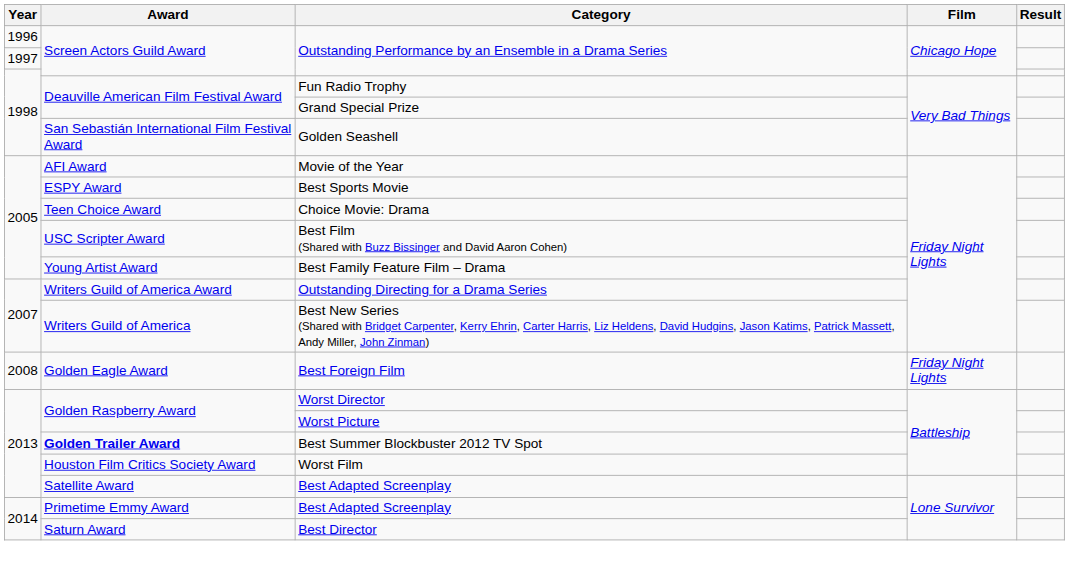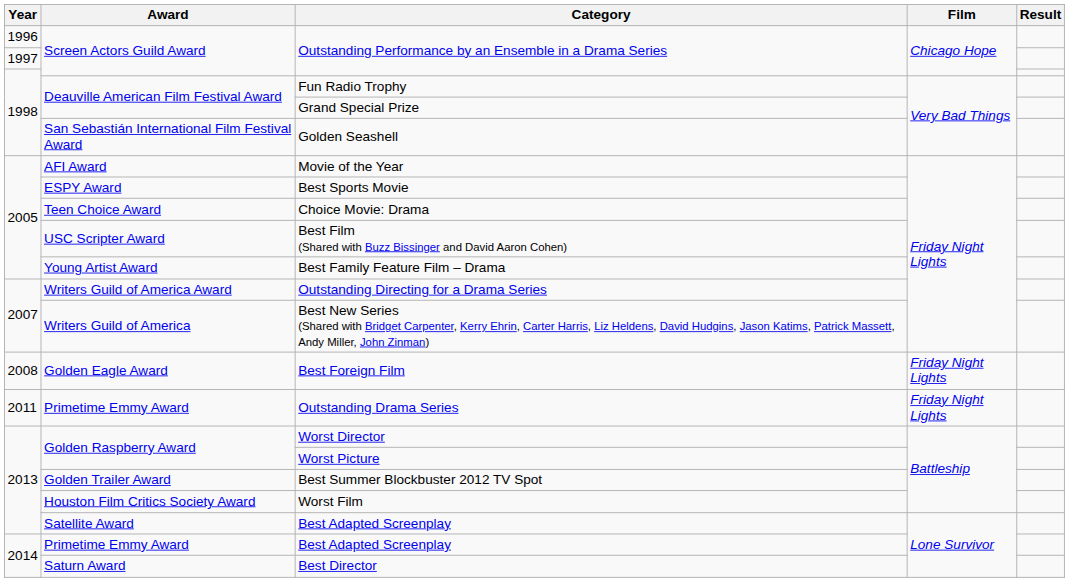 <table class="wikitable">
 <tr>
 <th>Year</th>
 <th>Award</th>
 <th>Category</th>
 <th>Film</th>
 <th>Result</th>
 </tr>
 <tr>
 <td>1996</td>
 <td rowspan=3><a href='#'>Screen Actors Guild Award</a></td>
 <td rowspan=3><a href='#'>Outstanding Performance by an Ensemble in a Drama Series</a></td>
 <td rowspan=3><em><a href='#'>Chicago Hope</a></em></td>
 <td></td>
 </tr>
 <tr>
 <td>1997</td>
 <td></td>
 </tr>
 <tr>
 <td rowspan=4>1998</td>
 <td></td>
 </tr>
 <tr>
 <td rowspan=2><a href='#'>Deauville American Film Festival Award</a></td>
 <td>Fun Radio Trophy</td>
 <td rowspan=3><em><a href='#'>Very Bad Things</a></em></td>
 <td></td>
 </tr>
 <tr>
 <td>Grand Special Prize</td>
 <td></td>
 </tr>
 <tr>
 <td><a href='#'>San Sebastián International Film Festival Award</a></td>
 <td>Golden Seashell</td>
 <td></td>
 </tr>
 <tr>
 <td rowspan=5>2005</td>
 <td><a href='#'>AFI Award</a></td>
 <td>Movie of the Year</td>
 <td rowspan=7><em><a href='#'>Friday Night Lights</a></em></td>
 <td></td>
 </tr>
 <tr>
 <td><a href='#'>ESPY Award</a></td>
 <td>Best Sports Movie</td>
 <td></td>
 </tr>
 <tr>
 <td><a href='#'>Teen Choice Award</a></td>
 <td>Choice Movie: Drama</td>
 <td></td>
 </tr>
 <tr>
 <td><a href='#'>USC Scripter Award</a></td>
 <td>Best Film<br><small>(Shared with <a href='#'>Buzz Bissinger</a> and David Aaron Cohen)</small></td>
 <td></td>
 </tr>
 <tr>
 <td><a href='#'>Young Artist Award</a></td>
 <td>Best Family Feature Film – Drama</td>
 <td></td>
 </tr>
 <tr>
 <td rowspan=2>2007</td>
 <td><a href='#'>Writers Guild of America Award</a></td>
 <td><a href='#'>Outstanding Directing for a Drama Series</a></td>
 <td></td>
 </tr>
 <tr>
 <td><a href='#'>Writers Guild of America</a></td>
 <td>Best New Series<br><small>(Shared with <a href='#'>Bridget Carpenter</a>, <a href='#'>Kerry Ehrin</a>, <a href='#'>Carter Harris</a>, <a href='#'>Liz Heldens</a>, <a href='#'>David Hudgins</a>, <a href='#'>Jason Katims</a>, <a href='#'>Patrick Massett</a>, Andy Miller, <a href='#'>John Zinman</a>)</small></td>
 <td></td>
 </tr>
 <tr>
 <td>2008</td>
 <td><a href='#'>Golden Eagle Award</a></td>
 <td><a href='#'>Best Foreign Film</a></td>
 <td><em><a href='#'>Friday Night Lights</a></em></td>
 <td></td>
 </tr>
 <tr>
+<td>2011</td>
+<td><a href='#'>Primetime Emmy Award</a></td>
+<td><a href='#'>Outstanding Drama Series</a></td>
+<td><em><a href='#'>Friday Night Lights</a></em></td>
+<td></td>
+</tr>
+<tr>
 <td rowspan=5>2013</td>
 <td rowspan=2><a href='#'>Golden Raspberry Award</a></td>
 <td><a href='#'>Worst Director</a></td>
 <td rowspan=4><em><a href='#'>Battleship</a></em></td>
 <td></td>
 </tr>
 <tr>
 <td><a href='#'>Worst Picture</a></td>
 <td></td>
 </tr>
 <tr>
-<td><strong><a href='#'>Golden Trailer Award</a></strong></td>
+<td><a href='#'>Golden Trailer Award</a></td>
 <td>Best Summer Blockbuster 2012 TV Spot</td>
 <td></td>
 </tr>
 <tr>
 <td><a href='#'>Houston Film Critics Society Award</a></td>
 <td>Worst Film</td>
 <td></td>
 </tr>
 <tr>
 <td><a href='#'>Satellite Award</a></td>
 <td><a href='#'>Best Adapted Screenplay</a></td>
 <td rowspan=3><em><a href='#'>Lone Survivor</a></em></td>
 <td></td>
 </tr>
 <tr>
 <td rowspan=2>2014</td>
 <td><a href='#'>Primetime Emmy Award</a></td>
 <td><a href='#'>Best Adapted Screenplay</a></td>
 <td></td>
 </tr>
 <tr>
 <td><a href='#'>Saturn Award</a></td>
 <td><a href='#'>Best Director</a></td>
 <td></td>
 </tr>
 </table>
